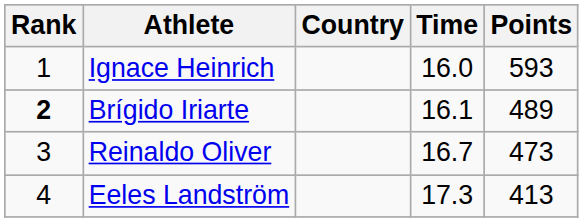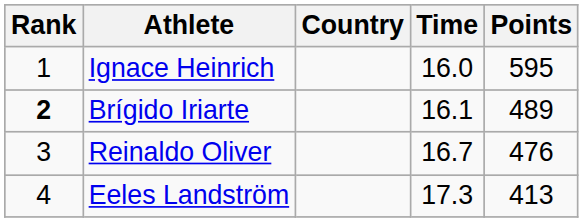 <table class="wikitable sortable" style="text-align:center">
 <tr>
 <th>Rank</th>
 <th>Athlete</th>
 <th>Country</th>
 <th>Time</th>
 <th>Points</th>
 </tr>
 <tr>
 <td>1</td>
 <td align=left><a href='#'>Ignace Heinrich</a></td>
 <td align=left></td>
 <td>16.0</td>
-<td>593</td>
+<td>595</td>
 </tr>
 <tr>
 <td><strong>2</strong></td>
 <td align=left><a href='#'>Brígido Iriarte</a></td>
 <td align=left></td>
 <td>16.1</td>
 <td>489</td>
 </tr>
 <tr>
 <td>3</td>
 <td align=left><a href='#'>Reinaldo Oliver</a></td>
 <td align=left></td>
 <td>16.7</td>
-<td>473</td>
+<td>476</td>
 </tr>
 <tr>
 <td>4</td>
 <td align=left><a href='#'>Eeles Landström</a></td>
 <td align=left></td>
 <td>17.3</td>
 <td>413</td>
 </tr>
 </table>
